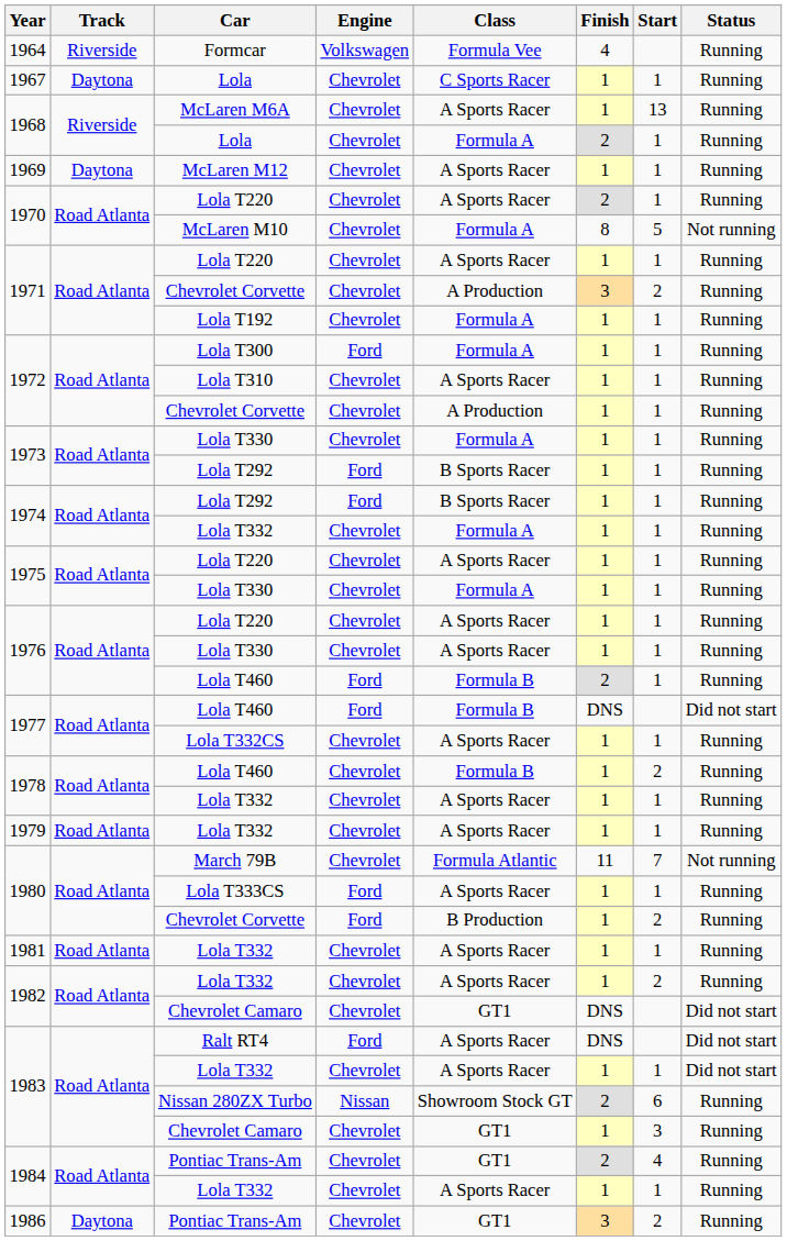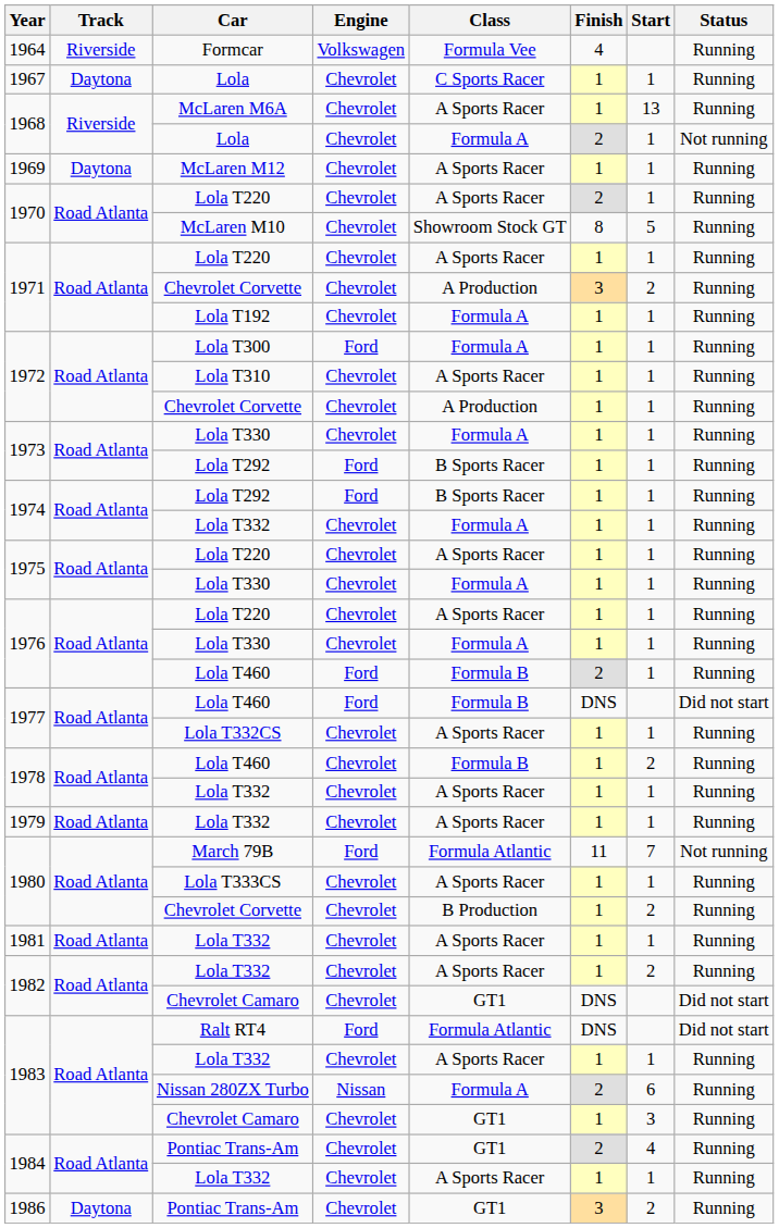 <table class="wikitable collapsible collapsed" style="text-align:center; font-size:90%">
 <tr>
 <th>Year</th>
 <th>Track</th>
 <th>Car</th>
 <th>Engine</th>
 <th>Class</th>
 <th>Finish</th>
 <th>Start</th>
 <th>Status</th>
 </tr>
 <tr>
 <td>1964</td>
 <td><a href='#'>Riverside</a></td>
 <td>Formcar</td>
 <td><a href='#'>Volkswagen</a></td>
 <td><a href='#'>Formula Vee</a></td>
 <td>4</td>
 <td></td>
 <td>Running</td>
 </tr>
 <tr>
 <td>1967</td>
 <td><a href='#'>Daytona</a></td>
 <td><a href='#'>Lola</a></td>
 <td><a href='#'>Chevrolet</a></td>
 <td><a href='#'>C Sports Racer</a></td>
 <td style="background-color:#FFFFBF">1</td>
 <td>1</td>
 <td>Running</td>
 </tr>
 <tr>
 <td rowspan=2>1968</td>
 <td rowspan=2><a href='#'>Riverside</a></td>
 <td><a href='#'>McLaren M6A</a></td>
 <td><a href='#'>Chevrolet</a></td>
 <td>A Sports Racer</td>
 <td style="background-color:#FFFFBF">1</td>
 <td>13</td>
 <td>Running</td>
 </tr>
 <tr>
 <td><a href='#'>Lola</a></td>
 <td><a href='#'>Chevrolet</a></td>
 <td><a href='#'>Formula A</a></td>
 <td style="background-color:#DFDFDF">2</td>
 <td>1</td>
-<td>Running</td>
+<td>Not running</td>
 </tr>
 <tr>
 <td>1969</td>
 <td><a href='#'>Daytona</a></td>
 <td><a href='#'>McLaren M12</a></td>
 <td><a href='#'>Chevrolet</a></td>
 <td>A Sports Racer</td>
 <td style="background-color:#FFFFBF">1</td>
 <td>1</td>
 <td>Running</td>
 </tr>
 <tr>
 <td rowspan=2>1970</td>
 <td rowspan=2><a href='#'>Road Atlanta</a></td>
 <td><a href='#'>Lola</a> T220</td>
 <td><a href='#'>Chevrolet</a></td>
 <td>A Sports Racer</td>
 <td style="background-color:#DFDFDF">2</td>
 <td>1</td>
 <td>Running</td>
 </tr>
 <tr>
 <td><a href='#'>McLaren</a> M10</td>
 <td><a href='#'>Chevrolet</a></td>
-<td><a href='#'>Formula A</a></td>
+<td>Showroom Stock GT</td>
 <td>8</td>
 <td>5</td>
-<td>Not running</td>
+<td>Running</td>
 </tr>
 <tr>
 <td rowspan=3>1971</td>
 <td rowspan=3><a href='#'>Road Atlanta</a></td>
 <td><a href='#'>Lola</a> T220</td>
 <td><a href='#'>Chevrolet</a></td>
 <td>A Sports Racer</td>
 <td style="background-color:#FFFFBF">1</td>
 <td>1</td>
 <td>Running</td>
 </tr>
 <tr>
 <td><a href='#'>Chevrolet Corvette</a></td>
 <td><a href='#'>Chevrolet</a></td>
 <td>A Production</td>
 <td style="background-color:#FFDF9F">3</td>
 <td>2</td>
 <td>Running</td>
 </tr>
 <tr>
 <td><a href='#'>Lola</a> T192</td>
 <td><a href='#'>Chevrolet</a></td>
 <td><a href='#'>Formula A</a></td>
 <td style="background-color:#FFFFBF">1</td>
 <td>1</td>
 <td>Running</td>
 </tr>
 <tr>
 <td rowspan=3>1972</td>
 <td rowspan=3><a href='#'>Road Atlanta</a></td>
 <td><a href='#'>Lola</a> T300</td>
 <td><a href='#'>Ford</a></td>
 <td><a href='#'>Formula A</a></td>
 <td style="background-color:#FFFFBF">1</td>
 <td>1</td>
 <td>Running</td>
 </tr>
 <tr>
 <td><a href='#'>Lola</a> T310</td>
 <td><a href='#'>Chevrolet</a></td>
 <td>A Sports Racer</td>
 <td style="background-color:#FFFFBF">1</td>
 <td>1</td>
 <td>Running</td>
 </tr>
 <tr>
 <td><a href='#'>Chevrolet Corvette</a></td>
 <td><a href='#'>Chevrolet</a></td>
 <td>A Production</td>
 <td style="background-color:#FFFFBF">1</td>
 <td>1</td>
 <td>Running</td>
 </tr>
 <tr>
 <td rowspan=2>1973</td>
 <td rowspan=2><a href='#'>Road Atlanta</a></td>
 <td><a href='#'>Lola</a> T330</td>
 <td><a href='#'>Chevrolet</a></td>
 <td><a href='#'>Formula A</a></td>
 <td style="background-color:#FFFFBF">1</td>
 <td>1</td>
 <td>Running</td>
 </tr>
 <tr>
 <td><a href='#'>Lola</a> T292</td>
 <td><a href='#'>Ford</a></td>
 <td>B Sports Racer</td>
 <td style="background-color:#FFFFBF">1</td>
 <td>1</td>
 <td>Running</td>
 </tr>
 <tr>
 <td rowspan=2>1974</td>
 <td rowspan=2><a href='#'>Road Atlanta</a></td>
 <td><a href='#'>Lola</a> T292</td>
 <td><a href='#'>Ford</a></td>
 <td>B Sports Racer</td>
 <td style="background-color:#FFFFBF">1</td>
 <td>1</td>
 <td>Running</td>
 </tr>
 <tr>
 <td><a href='#'>Lola</a> T332</td>
 <td><a href='#'>Chevrolet</a></td>
 <td><a href='#'>Formula A</a></td>
 <td style="background-color:#FFFFBF">1</td>
 <td>1</td>
 <td>Running</td>
 </tr>
 <tr>
 <td rowspan=2>1975</td>
 <td rowspan=2><a href='#'>Road Atlanta</a></td>
 <td><a href='#'>Lola</a> T220</td>
 <td><a href='#'>Chevrolet</a></td>
 <td>A Sports Racer</td>
 <td style="background-color:#FFFFBF">1</td>
 <td>1</td>
 <td>Running</td>
 </tr>
 <tr>
 <td><a href='#'>Lola</a> T330</td>
 <td><a href='#'>Chevrolet</a></td>
 <td><a href='#'>Formula A</a></td>
 <td style="background-color:#FFFFBF">1</td>
 <td>1</td>
 <td>Running</td>
 </tr>
 <tr>
 <td rowspan=3>1976</td>
 <td rowspan=3><a href='#'>Road Atlanta</a></td>
 <td><a href='#'>Lola</a> T220</td>
 <td><a href='#'>Chevrolet</a></td>
 <td>A Sports Racer</td>
 <td style="background-color:#FFFFBF">1</td>
 <td>1</td>
 <td>Running</td>
 </tr>
 <tr>
 <td><a href='#'>Lola</a> T330</td>
 <td><a href='#'>Chevrolet</a></td>
-<td>A Sports Racer</td>
+<td><a href='#'>Formula A</a></td>
 <td style="background-color:#FFFFBF">1</td>
 <td>1</td>
 <td>Running</td>
 </tr>
 <tr>
 <td><a href='#'>Lola</a> T460</td>
 <td><a href='#'>Ford</a></td>
 <td><a href='#'>Formula B</a></td>
 <td style="background-color:#DFDFDF">2</td>
 <td>1</td>
 <td>Running</td>
 </tr>
 <tr>
 <td rowspan=2>1977</td>
 <td rowspan=2><a href='#'>Road Atlanta</a></td>
 <td><a href='#'>Lola</a> T460</td>
 <td><a href='#'>Ford</a></td>
 <td><a href='#'>Formula B</a></td>
 <td>DNS</td>
 <td></td>
 <td>Did not start</td>
 </tr>
 <tr>
 <td><a href='#'>Lola T332CS</a></td>
 <td><a href='#'>Chevrolet</a></td>
 <td>A Sports Racer</td>
 <td style="background-color:#FFFFBF">1</td>
 <td>1</td>
 <td>Running</td>
 </tr>
 <tr>
 <td rowspan=2>1978</td>
 <td rowspan=2><a href='#'>Road Atlanta</a></td>
 <td><a href='#'>Lola</a> T460</td>
 <td><a href='#'>Chevrolet</a></td>
 <td><a href='#'>Formula B</a></td>
 <td style="background-color:#FFFFBF">1</td>
 <td>2</td>
 <td>Running</td>
 </tr>
 <tr>
 <td><a href='#'>Lola</a> T332</td>
 <td><a href='#'>Chevrolet</a></td>
 <td>A Sports Racer</td>
 <td style="background-color:#FFFFBF">1</td>
 <td>1</td>
 <td>Running</td>
 </tr>
 <tr>
 <td>1979</td>
 <td><a href='#'>Road Atlanta</a></td>
 <td><a href='#'>Lola</a> T332</td>
 <td><a href='#'>Chevrolet</a></td>
 <td>A Sports Racer</td>
 <td style="background-color:#FFFFBF">1</td>
 <td>1</td>
 <td>Running</td>
 </tr>
 <tr>
 <td rowspan=3>1980</td>
 <td rowspan=3><a href='#'>Road Atlanta</a></td>
 <td><a href='#'>March</a> 79B</td>
-<td><a href='#'>Chevrolet</a></td>
+<td><a href='#'>Ford</a></td>
 <td><a href='#'>Formula Atlantic</a></td>
 <td>11</td>
 <td>7</td>
 <td>Not running</td>
 </tr>
 <tr>
 <td><a href='#'>Lola</a> T333CS</td>
-<td><a href='#'>Ford</a></td>
+<td><a href='#'>Chevrolet</a></td>
 <td>A Sports Racer</td>
 <td style="background-color:#FFFFBF">1</td>
 <td>1</td>
 <td>Running</td>
 </tr>
 <tr>
 <td><a href='#'>Chevrolet Corvette</a></td>
-<td><a href='#'>Ford</a></td>
+<td><a href='#'>Chevrolet</a></td>
 <td>B Production</td>
 <td style="background-color:#FFFFBF">1</td>
 <td>2</td>
 <td>Running</td>
 </tr>
 <tr>
 <td>1981</td>
 <td><a href='#'>Road Atlanta</a></td>
 <td><a href='#'>Lola T332</a></td>
 <td><a href='#'>Chevrolet</a></td>
 <td>A Sports Racer</td>
 <td style="background-color:#FFFFBF">1</td>
 <td>1</td>
 <td>Running</td>
 </tr>
 <tr>
 <td rowspan=2>1982</td>
 <td rowspan=2><a href='#'>Road Atlanta</a></td>
 <td><a href='#'>Lola T332</a></td>
 <td><a href='#'>Chevrolet</a></td>
 <td>A Sports Racer</td>
 <td style="background-color:#FFFFBF">1</td>
 <td>2</td>
 <td>Running</td>
 </tr>
 <tr>
 <td><a href='#'>Chevrolet Camaro</a></td>
 <td><a href='#'>Chevrolet</a></td>
 <td>GT1</td>
 <td>DNS</td>
 <td></td>
 <td>Did not start</td>
 </tr>
 <tr>
 <td rowspan=4>1983</td>
 <td rowspan=4><a href='#'>Road Atlanta</a></td>
 <td><a href='#'>Ralt</a> RT4</td>
 <td><a href='#'>Ford</a></td>
-<td>A Sports Racer</td>
+<td><a href='#'>Formula Atlantic</a></td>
 <td>DNS</td>
 <td></td>
 <td>Did not start</td>
 </tr>
 <tr>
 <td><a href='#'>Lola T332</a></td>
 <td><a href='#'>Chevrolet</a></td>
 <td>A Sports Racer</td>
 <td style="background-color:#FFFFBF">1</td>
 <td>1</td>
-<td>Did not start</td>
+<td>Running</td>
 </tr>
 <tr>
 <td><a href='#'>Nissan 280ZX Turbo</a></td>
 <td><a href='#'>Nissan</a></td>
-<td>Showroom Stock GT</td>
+<td><a href='#'>Formula A</a></td>
 <td style="background-color:#DFDFDF">2</td>
 <td>6</td>
 <td>Running</td>
 </tr>
 <tr>
 <td><a href='#'>Chevrolet Camaro</a></td>
 <td><a href='#'>Chevrolet</a></td>
 <td>GT1</td>
 <td style="background-color:#FFFFBF">1</td>
 <td>3</td>
 <td>Running</td>
 </tr>
 <tr>
 <td rowspan=2>1984</td>
 <td rowspan=2><a href='#'>Road Atlanta</a></td>
 <td><a href='#'>Pontiac Trans-Am</a></td>
 <td><a href='#'>Chevrolet</a></td>
 <td>GT1</td>
 <td style="background-color:#DFDFDF">2</td>
 <td>4</td>
 <td>Running</td>
 </tr>
 <tr>
 <td><a href='#'>Lola T332</a></td>
 <td><a href='#'>Chevrolet</a></td>
 <td>A Sports Racer</td>
 <td style="background-color:#FFFFBF">1</td>
 <td>1</td>
 <td>Running</td>
 </tr>
 <tr>
 <td>1986</td>
 <td><a href='#'>Daytona</a></td>
 <td><a href='#'>Pontiac Trans-Am</a></td>
 <td><a href='#'>Chevrolet</a></td>
 <td>GT1</td>
 <td style="background-color:#FFDF9F">3</td>
 <td>2</td>
 <td>Running</td>
 </tr>
 </table>
